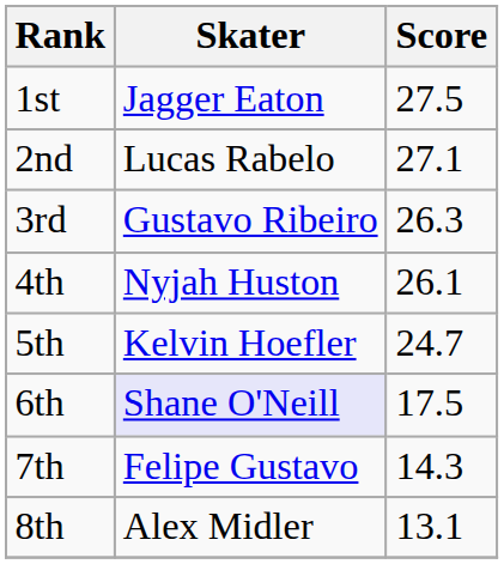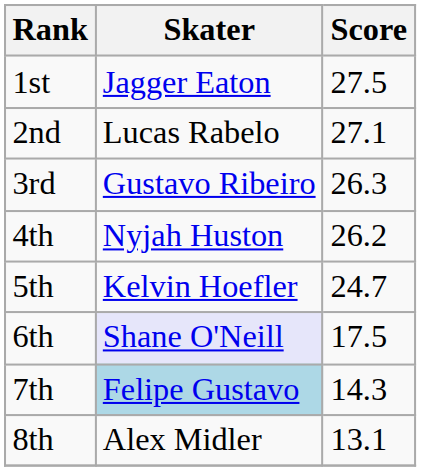 <table class="wikitable">
 <tr>
 <th>Rank</th>
 <th>Skater</th>
 <th>Score</th>
 </tr>
 <tr>
 <td>1st</td>
 <td><a href='#'>Jagger Eaton</a></td>
 <td>27.5</td>
 </tr>
 <tr>
 <td>2nd</td>
 <td>Lucas Rabelo</td>
 <td>27.1</td>
 </tr>
 <tr>
 <td>3rd</td>
 <td><a href='#'>Gustavo Ribeiro</a></td>
 <td>26.3</td>
 </tr>
 <tr>
 <td>4th</td>
 <td><a href='#'>Nyjah Huston</a></td>
-<td>26.1</td>
+<td>26.2</td>
 </tr>
 <tr>
 <td>5th</td>
 <td><a href='#'>Kelvin Hoefler</a></td>
 <td>24.7</td>
 </tr>
 <tr>
 <td>6th</td>
 <td style="background: lavender;"><a href='#'>Shane O'Neill</a></td>
 <td>17.5</td>
 </tr>
 <tr>
 <td>7th</td>
-<td><a href='#'>Felipe Gustavo</a></td>
+<td style="background: lightblue;"><a href='#'>Felipe Gustavo</a></td>
 <td>14.3</td>
 </tr>
 <tr>
 <td>8th</td>
 <td>Alex Midler</td>
 <td>13.1</td>
 </tr>
 <tr>
 </tr>
 </table>
